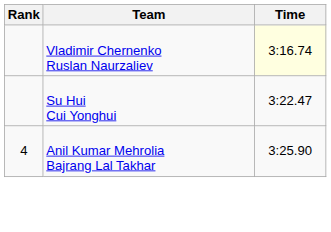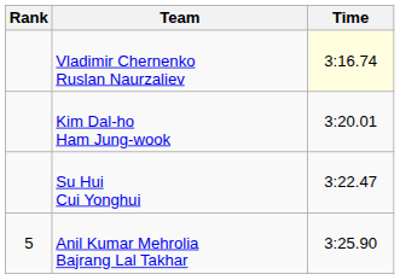 <table class=wikitable style="text-align:center">
 <tr>
 <th width=40>Rank</th>
 <th width=250>Team</th>
 <th width=80>Time</th>
 </tr>
 <tr>
 <td></td>
 <td align=left><br><a href='#'>Vladimir Chernenko</a><br><a href='#'>Ruslan Naurzaliev</a></td>
 <td style="background: lightyellow;">3:16.74</td>
 </tr>
 <tr>
 <td></td>
+<td align=left><br><a href='#'>Kim Dal-ho</a><br><a href='#'>Ham Jung-wook</a></td>
+<td>3:20.01</td>
+</tr>
+<tr>
+<td></td>
 <td align=left><br><a href='#'>Su Hui</a><br><a href='#'>Cui Yonghui</a></td>
 <td>3:22.47</td>
 </tr>
 <tr>
-<td>4</td>
+<td>5</td>
 <td align=left><br><a href='#'>Anil Kumar Mehrolia</a><br><a href='#'>Bajrang Lal Takhar</a></td>
 <td>3:25.90</td>
 </tr>
 </table>
